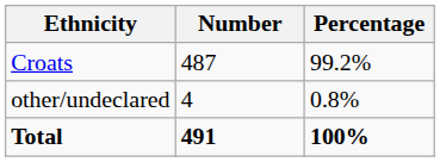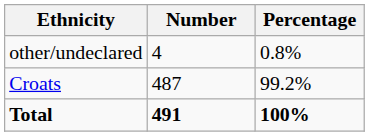 <table class="wikitable">
 <tr>
 <th width="100px">Ethnicity</th>
 <th width="80px">Number</th>
 <th width="80px">Percentage</th>
 </tr>
 <tr>
+<td>other/undeclared</td>
+<td>4</td>
+<td>0.8%</td>
+</tr>
+<tr>
 <td><a href='#'>Croats</a></td>
 <td>487</td>
 <td>99.2%</td>
-</tr>
-<tr>
-<td>other/undeclared</td>
-<td>4</td>
-<td>0.8%</td>
 </tr>
 <tr>
 <td><strong>Total</strong></td>
 <td><strong>491</strong></td>
 <td><strong>100%</strong></td>
 </tr>
 </table>
